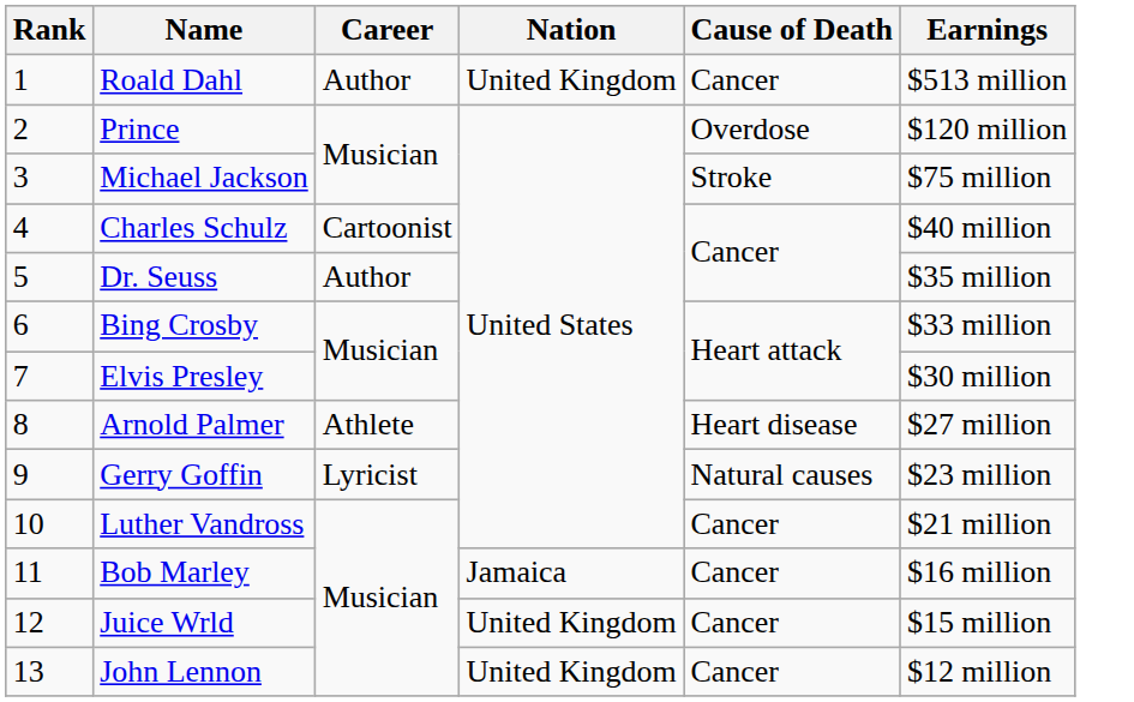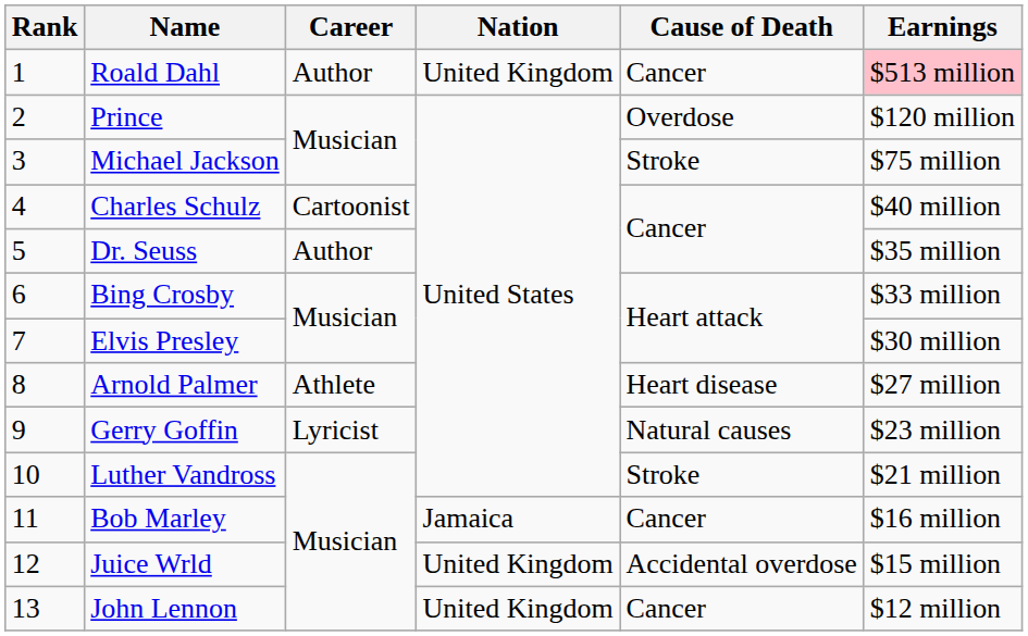 <table class="wikitable sortable" border="1">
 <tr>
 <th scope="col">Rank</th>
 <th scope="col">Name</th>
 <th scope="col">Career</th>
 <th scope="col">Nation</th>
 <th scope="col">Cause of Death</th>
 <th scope="col">Earnings</th>
 </tr>
 <tr>
 <td>1</td>
 <td><a href='#'>Roald Dahl</a></td>
 <td>Author</td>
 <td>United Kingdom</td>
 <td>Cancer</td>
-<td>$513 million</td>
+<td style="background: pink;">$513 million</td>
 </tr>
 <tr>
 <td>2</td>
 <td><a href='#'>Prince</a></td>
 <td rowspan="2">Musician</td>
 <td rowspan="9">United States</td>
 <td>Overdose</td>
 <td>$120 million</td>
 </tr>
 <tr>
 <td>3</td>
 <td><a href='#'>Michael Jackson</a></td>
 <td>Stroke</td>
 <td>$75 million</td>
 </tr>
 <tr>
 <td>4</td>
 <td><a href='#'>Charles Schulz</a></td>
 <td>Cartoonist</td>
 <td rowspan="2">Cancer</td>
 <td>$40 million</td>
 </tr>
 <tr>
 <td>5</td>
 <td><a href='#'>Dr. Seuss</a></td>
 <td>Author</td>
 <td>$35 million</td>
 </tr>
 <tr>
 <td>6</td>
 <td><a href='#'>Bing Crosby</a></td>
 <td rowspan="2">Musician</td>
 <td rowspan="2">Heart attack</td>
 <td>$33 million</td>
 </tr>
 <tr>
 <td>7</td>
 <td><a href='#'>Elvis Presley</a></td>
 <td>$30 million</td>
 </tr>
 <tr>
 <td>8</td>
 <td><a href='#'>Arnold Palmer</a></td>
 <td>Athlete</td>
 <td>Heart disease</td>
 <td>$27 million</td>
 </tr>
 <tr>
 <td>9</td>
 <td><a href='#'>Gerry Goffin</a></td>
 <td>Lyricist</td>
 <td>Natural causes</td>
 <td>$23 million</td>
 </tr>
 <tr>
 <td>10</td>
 <td><a href='#'>Luther Vandross</a></td>
 <td rowspan="4">Musician</td>
-<td>Cancer</td>
+<td>Stroke</td>
 <td>$21 million</td>
 </tr>
 <tr>
 <td>11</td>
 <td><a href='#'>Bob Marley</a></td>
 <td>Jamaica</td>
 <td>Cancer</td>
 <td>$16 million</td>
 </tr>
 <tr>
 <td>12</td>
 <td><a href='#'>Juice Wrld</a></td>
 <td>United Kingdom</td>
-<td>Cancer</td>
+<td>Accidental overdose</td>
 <td>$15 million</td>
 </tr>
 <tr>
 <td>13</td>
 <td><a href='#'>John Lennon</a></td>
 <td>United Kingdom</td>
 <td>Cancer</td>
 <td>$12 million</td>
 </tr>
 </table>
